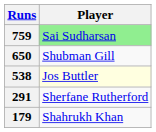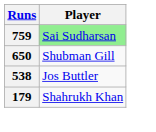 <table class="wikitable">
 <tr>
 <th scope=col><a href='#'>Runs</a></th>
 <th scope=col>Player</th>
 </tr>
 <tr>
 <th scope=row>759</th>
 <td style="background: lightgreen;"><a href='#'>Sai Sudharsan</a></td>
 </tr>
 <tr>
 <th scope=row>650</th>
 <td><a href='#'>Shubman Gill</a></td>
 </tr>
 <tr>
 <th scope=row>538</th>
-<td style="background: lightyellow;"><a href='#'>Jos Buttler</a></td>
-</tr>
-<tr>
-<th scope=row>291</th>
-<td><a href='#'>Sherfane Rutherford</a></td>
+<td><a href='#'>Jos Buttler</a></td>
 </tr>
 <tr>
 <th scope=row>179</th>
 <td><a href='#'> Shahrukh Khan</a></td>
 </tr>
 </table>
